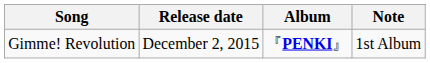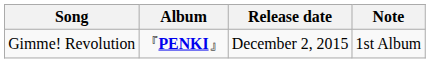 <table class="wikitable">
 <tr>
 <th>Song</th>
+<th>Album</th>
 <th>Release date</th>
-<th>Album</th>
 <th>Note</th>
 </tr>
 <tr>
 <td>Gimme! Revolution</td>
+<td>『<strong><a href='#'>PENKI</a></strong>』</td>
 <td>December 2, 2015</td>
-<td>『<strong><a href='#'>PENKI</a></strong>』</td>
 <td>1st Album</td>
 </tr>
 </table>
